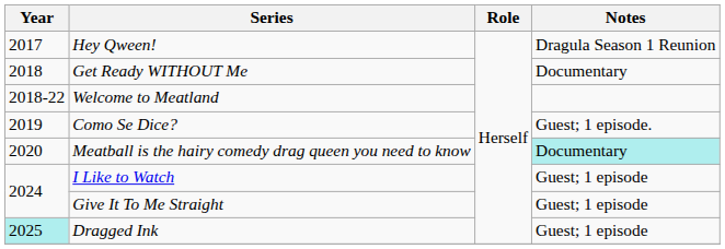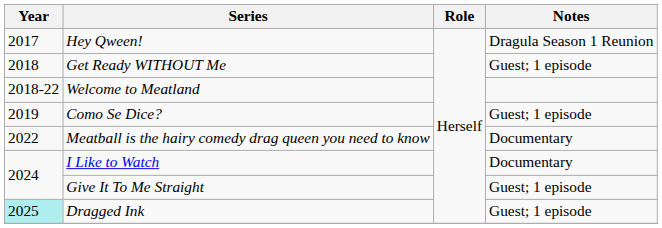 <table class="wikitable">
 <tr>
 <th>Year</th>
 <th>Series</th>
 <th>Role</th>
 <th>Notes</th>
 </tr>
 <tr>
 <td>2017</td>
 <td><em>Hey Qween!</em></td>
 <td rowspan="8">Herself</td>
 <td>Dragula Season 1 Reunion</td>
 </tr>
 <tr>
 <td>2018</td>
 <td><em>Get Ready WITHOUT Me</em></td>
-<td>Documentary</td>
+<td>Guest; 1 episode </td>
 </tr>
 <tr>
 <td>2018-22</td>
 <td><em>Welcome to Meatland</em></td>
 <td></td>
 </tr>
 <tr>
 <td>2019</td>
 <td><em>Como Se Dice?</em></td>
-<td>Guest; 1 episode.</td>
+<td>Guest; 1 episode</td>
 </tr>
 <tr>
-<td>2020</td>
+<td>2022</td>
 <td><em>Meatball is the hairy comedy drag queen you need to know</em></td>
-<td style="background: paleturquoise;">Documentary</td>
+<td>Documentary</td>
 </tr>
 <tr>
 <td rowspan="2">2024</td>
 <td><em><a href='#'>I Like to Watch</a></em></td>
-<td>Guest; 1 episode</td>
+<td>Documentary</td>
 </tr>
 <tr>
 <td><em>Give It To Me Straight</em></td>
 <td>Guest; 1 episode</td>
 </tr>
 <tr>
 <td style="background: paleturquoise;">2025</td>
 <td><em>Dragged Ink</em></td>
 <td>Guest; 1 episode </td>
 </tr>
 <tr>
 </tr>
 </table>
